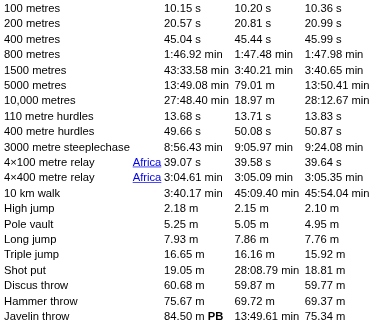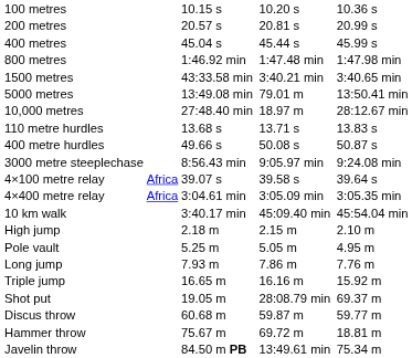 <table>
 <tr>
 <td>100 metres</td>
 <td></td>
 <td>10.15 s</td>
 <td></td>
 <td>10.20 s</td>
 <td></td>
 <td>10.36 s</td>
 </tr>
 <tr>
 <td>200 metres</td>
 <td></td>
 <td>20.57 s</td>
 <td></td>
 <td>20.81 s</td>
 <td></td>
 <td>20.99 s</td>
 </tr>
 <tr>
 <td>400 metres</td>
 <td></td>
 <td>45.04 s</td>
 <td></td>
 <td>45.44 s</td>
 <td></td>
 <td>45.99 s</td>
 </tr>
 <tr>
 <td>800 metres</td>
 <td></td>
 <td>1:46.92 min</td>
 <td></td>
 <td>1:47.48 min</td>
 <td></td>
 <td>1:47.98 min</td>
 </tr>
 <tr>
 <td>1500 metres</td>
 <td></td>
 <td>43:33.58 min</td>
 <td></td>
 <td>3:40.21 min</td>
 <td></td>
 <td>3:40.65 min</td>
 </tr>
 <tr>
 <td>5000 metres</td>
 <td></td>
 <td>13:49.08 min</td>
 <td></td>
 <td>79.01 m</td>
 <td></td>
 <td>13:50.41 min</td>
 </tr>
 <tr>
 <td>10,000 metres</td>
 <td></td>
 <td>27:48.40 min</td>
 <td></td>
 <td>18.97 m</td>
 <td></td>
 <td>28:12.67 min</td>
 </tr>
 <tr>
 <td>110 metre hurdles</td>
 <td></td>
 <td>13.68 s</td>
 <td></td>
 <td>13.71 s</td>
 <td></td>
 <td>13.83 s</td>
 </tr>
 <tr>
 <td>400 metre hurdles</td>
 <td></td>
 <td>49.66 s</td>
 <td></td>
 <td>50.08 s</td>
 <td></td>
 <td>50.87 s</td>
 </tr>
 <tr>
 <td>3000 metre steeplechase</td>
 <td></td>
 <td>8:56.43 min</td>
 <td></td>
 <td>9:05.97 min</td>
 <td></td>
 <td>9:24.08 min</td>
 </tr>
 <tr>
 <td>4×100 metre relay</td>
 <td><a href='#'>Africa</a></td>
 <td>39.07 s</td>
 <td></td>
 <td>39.58 s</td>
 <td></td>
 <td>39.64 s</td>
 </tr>
 <tr>
 <td>4×400 metre relay</td>
 <td><a href='#'>Africa</a></td>
 <td>3:04.61 min</td>
 <td></td>
 <td>3:05.09 min</td>
 <td></td>
 <td>3:05.35 min</td>
 </tr>
 <tr>
 <td>10 km walk</td>
 <td></td>
 <td>3:40.17 min</td>
 <td></td>
 <td>45:09.40 min</td>
 <td></td>
 <td>45:54.04 min</td>
 </tr>
 <tr>
 <td>High jump</td>
 <td></td>
 <td>2.18 m</td>
 <td></td>
 <td>2.15 m</td>
 <td></td>
 <td>2.10 m</td>
 </tr>
 <tr>
 <td>Pole vault</td>
 <td></td>
 <td>5.25 m</td>
 <td></td>
 <td>5.05 m</td>
 <td></td>
 <td>4.95 m</td>
 </tr>
 <tr>
 <td>Long jump</td>
 <td></td>
 <td>7.93 m</td>
 <td></td>
 <td>7.86 m</td>
 <td></td>
 <td>7.76 m</td>
 </tr>
 <tr>
 <td>Triple jump</td>
 <td></td>
 <td>16.65 m</td>
 <td></td>
 <td>16.16 m</td>
 <td></td>
 <td>15.92 m</td>
 </tr>
 <tr>
 <td>Shot put</td>
 <td></td>
 <td>19.05 m</td>
 <td></td>
 <td>28:08.79 min</td>
 <td></td>
-<td>18.81 m</td>
+<td>69.37 m</td>
 </tr>
 <tr>
 <td>Discus throw</td>
 <td></td>
 <td>60.68 m</td>
 <td></td>
 <td>59.87 m</td>
 <td></td>
 <td>59.77 m</td>
 </tr>
 <tr>
 <td>Hammer throw</td>
 <td></td>
 <td>75.67 m</td>
 <td></td>
 <td>69.72 m</td>
 <td></td>
-<td>69.37 m</td>
+<td>18.81 m</td>
 </tr>
 <tr>
 <td>Javelin throw</td>
 <td></td>
 <td>84.50 m <strong>PB</strong></td>
 <td></td>
 <td>13:49.61 min</td>
 <td></td>
 <td>75.34 m</td>
 </tr>
 </table>
